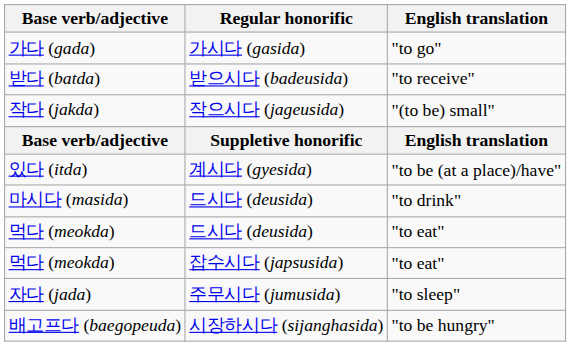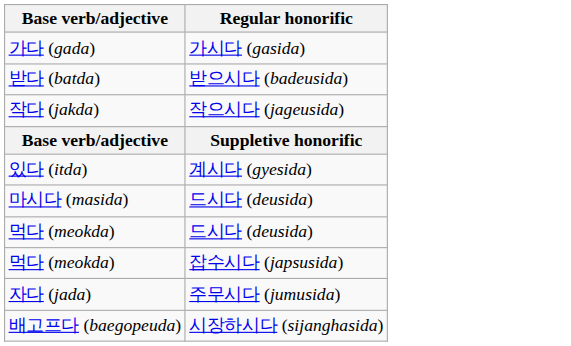 <table class="wikitable">
 <tr>
 <th>Base verb/adjective</th>
 <th>Regular honorific</th>
-<th>English translation</th>
 </tr>
 <tr>
 <td><a href='#'>가다</a> (<em>gada</em>)</td>
 <td><a href='#'>가시다</a> (<em>gasida</em>)</td>
-<td>"to go"</td>
 </tr>
 <tr>
 <td><a href='#'>받다</a> (<em>batda</em>)</td>
 <td><a href='#'>받으시다</a> (<em>badeusida</em>)</td>
-<td>"to receive"</td>
 </tr>
 <tr>
 <td><a href='#'>작다</a> (<em>jakda</em>)</td>
 <td><a href='#'>작으시다</a> (<em>jageusida</em>)</td>
-<td>"(to be) small"</td>
 </tr>
 <tr>
 <th>Base verb/adjective</th>
 <th>Suppletive honorific</th>
-<th>English translation</th>
 </tr>
 <tr>
 <td><a href='#'>있다</a> (<em>itda</em>)</td>
 <td><a href='#'>계시다</a> (<em>gyesida</em>)</td>
-<td>"to be (at a place)/have"</td>
 </tr>
 <tr>
 <td><a href='#'>마시다</a> (<em>masida</em>)</td>
 <td><a href='#'>드시다</a> (<em>deusida</em>)</td>
-<td>"to drink"</td>
 </tr>
 <tr>
 <td><a href='#'>먹다</a> (<em>meokda</em>)</td>
 <td><a href='#'>드시다</a> (<em>deusida</em>)</td>
-<td>"to eat"</td>
 </tr>
 <tr>
 <td><a href='#'>먹다</a> (<em>meokda</em>)</td>
 <td><a href='#'>잡수시다</a> (<em>japsusida</em>)</td>
-<td>"to eat"</td>
 </tr>
 <tr>
 <td><a href='#'>자다</a> (<em>jada</em>)</td>
 <td><a href='#'>주무시다</a> (<em>jumusida</em>)</td>
-<td>"to sleep"</td>
 </tr>
 <tr>
 <td><a href='#'>배고프다</a> (<em>baegopeuda</em>)</td>
 <td><a href='#'>시장하시다</a> (<em>sijanghasida</em>)</td>
-<td>"to be hungry"</td>
 </tr>
 </table>
